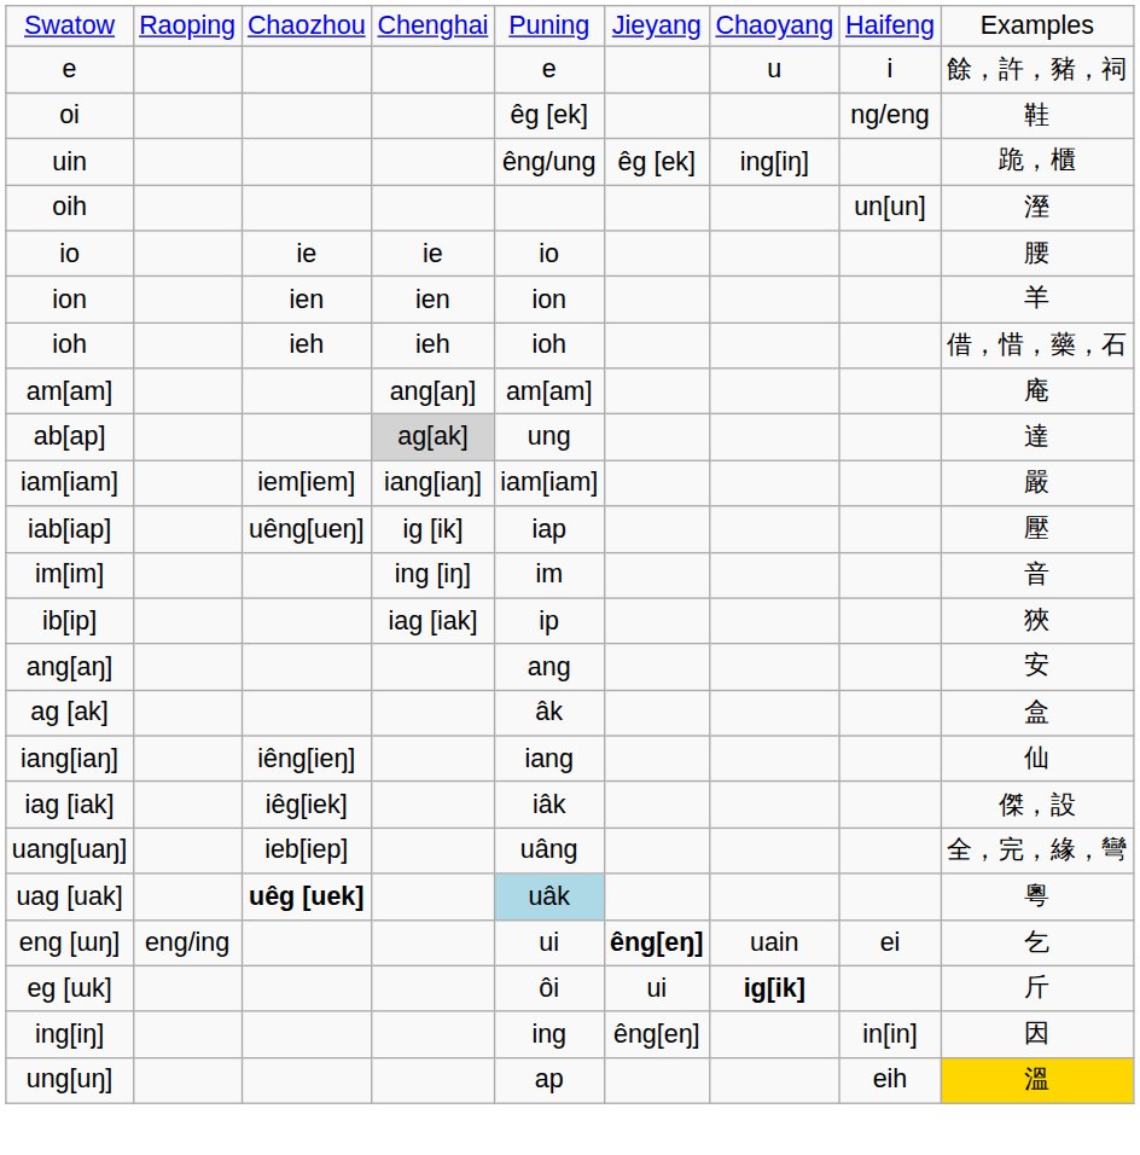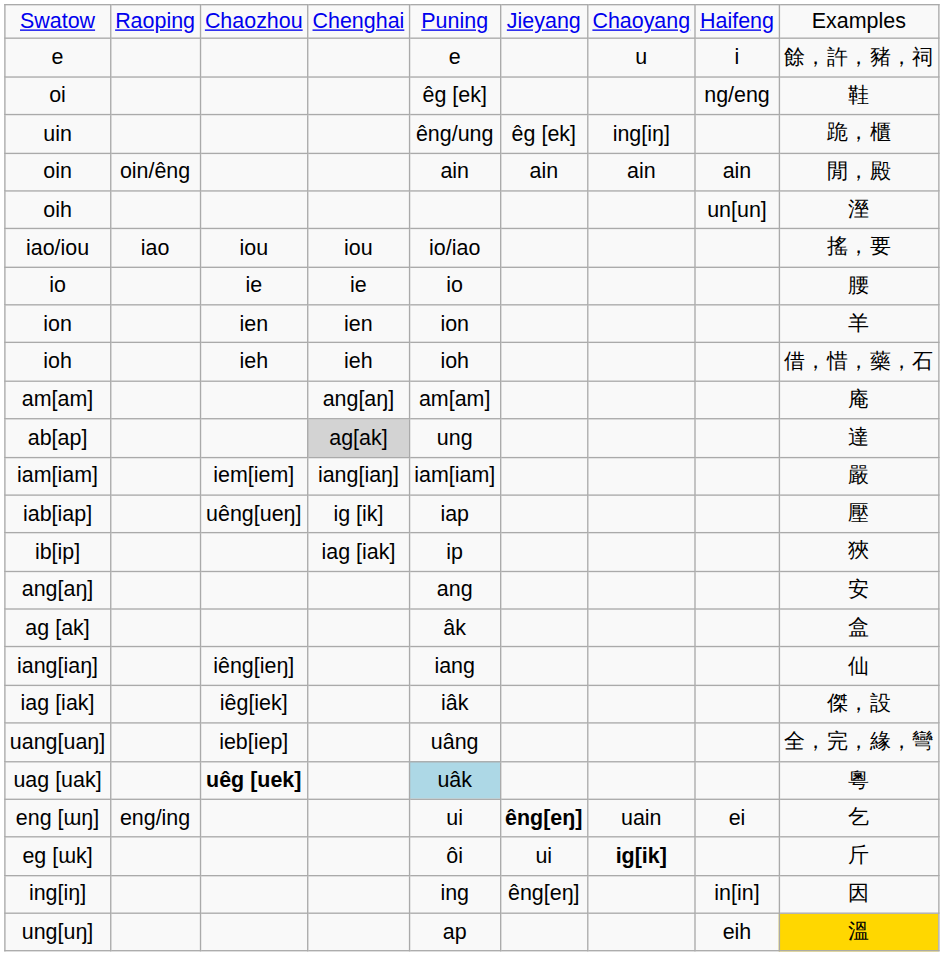 <table class="wikitable" style="text-align:center; margin:1em auto 1em auto">
 <tr>
 <td><a href='#'>Swatow</a></td>
 <td><a href='#'>Raoping</a></td>
 <td><a href='#'>Chaozhou</a></td>
 <td><a href='#'>Chenghai</a></td>
 <td><a href='#'>Puning</a></td>
 <td><a href='#'>Jieyang</a></td>
 <td><a href='#'>Chaoyang</a></td>
 <td><a href='#'>Haifeng</a></td>
 <td>Examples</td>
 </tr>
 <tr>
 <td>e</td>
 <td></td>
 <td></td>
 <td></td>
 <td>e</td>
 <td></td>
 <td>u</td>
 <td>i</td>
 <td>餘，許，豬，祠</td>
 </tr>
 <tr>
 <td>oi</td>
 <td></td>
 <td></td>
 <td></td>
 <td>êg [ek]</td>
 <td></td>
 <td></td>
 <td>ng/eng</td>
 <td>鞋</td>
 </tr>
 <tr>
 <td>uin</td>
 <td></td>
 <td></td>
 <td></td>
 <td>êng/ung</td>
 <td>êg [ek]</td>
 <td>ing[iŋ]</td>
 <td></td>
 <td>跪，櫃</td>
 </tr>
 <tr>
+<td>oin</td>
+<td>oin/êng</td>
+<td></td>
+<td></td>
+<td>ain</td>
+<td>ain</td>
+<td>ain</td>
+<td>ain</td>
+<td>閒，殿</td>
+</tr>
+<tr>
 <td>oih</td>
 <td></td>
 <td></td>
 <td></td>
 <td></td>
 <td></td>
 <td></td>
 <td>un[un]</td>
 <td>溼</td>
+</tr>
+<tr>
+<td>iao/iou</td>
+<td>iao</td>
+<td>iou</td>
+<td>iou</td>
+<td>io/iao</td>
+<td></td>
+<td></td>
+<td></td>
+<td>搖，要</td>
 </tr>
 <tr>
 <td>io</td>
 <td></td>
 <td>ie</td>
 <td>ie</td>
 <td>io</td>
 <td></td>
 <td></td>
 <td></td>
 <td>腰</td>
 </tr>
 <tr>
 <td>ion</td>
 <td></td>
 <td>ien</td>
 <td>ien</td>
 <td>ion</td>
 <td></td>
 <td></td>
 <td></td>
 <td>羊</td>
 </tr>
 <tr>
 <td>ioh</td>
 <td></td>
 <td>ieh</td>
 <td>ieh</td>
 <td>ioh</td>
 <td></td>
 <td></td>
 <td></td>
 <td>借，惜，藥，石</td>
 </tr>
 <tr>
 <td>am[am]</td>
 <td></td>
 <td></td>
 <td>ang[aŋ]</td>
 <td>am[am]</td>
 <td></td>
 <td></td>
 <td></td>
 <td>庵</td>
 </tr>
 <tr>
 <td>ab[ap]</td>
 <td></td>
 <td></td>
 <td style="background: lightgrey;">ag[ak]</td>
 <td>ung</td>
 <td></td>
 <td></td>
 <td></td>
 <td>達</td>
 </tr>
 <tr>
 <td>iam[iam]</td>
 <td></td>
 <td>iem[iem]</td>
 <td>iang[iaŋ]</td>
 <td>iam[iam]</td>
 <td></td>
 <td></td>
 <td></td>
 <td>嚴</td>
 </tr>
 <tr>
 <td>iab[iap]</td>
 <td></td>
 <td>uêng[ueŋ]</td>
 <td>ig  [ik]</td>
 <td>iap</td>
 <td></td>
 <td></td>
 <td></td>
 <td>壓</td>
-</tr>
-<tr>
-<td>im[im]</td>
-<td></td>
-<td></td>
-<td>ing [iŋ]</td>
-<td>im</td>
-<td></td>
-<td></td>
-<td></td>
-<td>音</td>
 </tr>
 <tr>
 <td>ib[ip]</td>
 <td></td>
 <td></td>
 <td>iag [iak]</td>
 <td>ip</td>
 <td></td>
 <td></td>
 <td></td>
 <td>狹</td>
 </tr>
 <tr>
 <td>ang[aŋ]</td>
 <td></td>
 <td></td>
 <td></td>
 <td>ang</td>
 <td></td>
 <td></td>
 <td></td>
 <td>安</td>
 </tr>
 <tr>
 <td>ag [ak]</td>
 <td></td>
 <td></td>
 <td></td>
 <td>âk</td>
 <td></td>
 <td></td>
 <td></td>
 <td>盒</td>
 </tr>
 <tr>
 <td>iang[iaŋ]</td>
 <td></td>
 <td>iêng[ieŋ]</td>
 <td></td>
 <td>iang</td>
 <td></td>
 <td></td>
 <td></td>
 <td>仙</td>
 </tr>
 <tr>
 <td>iag [iak]</td>
 <td></td>
 <td>iêg[iek]</td>
 <td></td>
 <td>iâk</td>
 <td></td>
 <td></td>
 <td></td>
 <td>傑，設</td>
 </tr>
 <tr>
 <td>uang[uaŋ]</td>
 <td></td>
 <td>ieb[iep]</td>
 <td></td>
 <td>uâng</td>
 <td></td>
 <td></td>
 <td></td>
 <td>全，完，緣，彎</td>
 </tr>
 <tr>
 <td>uag [uak]</td>
 <td></td>
 <td><strong>uêg [uek]</strong></td>
 <td></td>
 <td style="background: lightblue;">uâk</td>
 <td></td>
 <td></td>
 <td></td>
 <td>粵</td>
 </tr>
 <tr>
 <td>eng [ɯŋ]</td>
 <td>eng/ing</td>
 <td></td>
 <td></td>
 <td>ui</td>
 <td><strong>êng[eŋ]</strong></td>
 <td>uain</td>
 <td>ei</td>
 <td>乞</td>
 </tr>
 <tr>
 <td>eg [ɯk]</td>
 <td></td>
 <td></td>
 <td></td>
 <td>ôi</td>
 <td>ui</td>
 <td><strong>ig[ik]</strong></td>
 <td></td>
 <td>斤</td>
 </tr>
 <tr>
 <td>ing[iŋ]</td>
 <td></td>
 <td></td>
 <td></td>
 <td>ing</td>
 <td>êng[eŋ]</td>
 <td></td>
 <td>in[in]</td>
 <td>因</td>
 </tr>
 <tr>
 <td>ung[uŋ]</td>
 <td></td>
 <td></td>
 <td></td>
 <td>ap</td>
 <td></td>
 <td></td>
 <td>eih</td>
 <td style="background: gold;">溫</td>
 </tr>
 </table>
